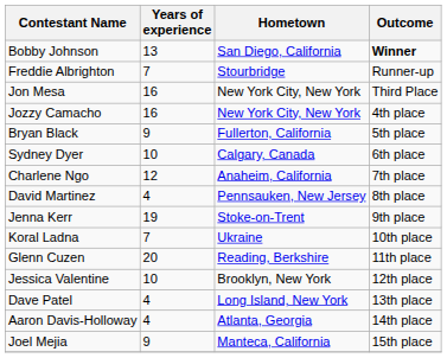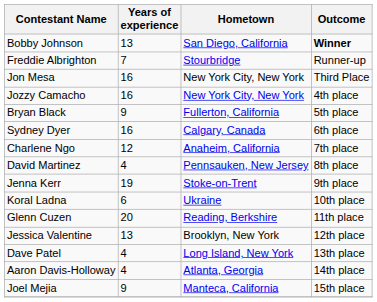 <table class="wikitable sortable">
 <tr>
 <th>Contestant Name</th>
 <th>Years of<br>experience</th>
 <th>Hometown</th>
 <th>Outcome</th>
 </tr>
 <tr>
 <td>Bobby Johnson</td>
 <td>13</td>
 <td><a href='#'>San Diego, California</a></td>
 <td><strong>Winner</strong></td>
 </tr>
 <tr>
 <td>Freddie Albrighton</td>
 <td>7</td>
 <td><a href='#'>Stourbridge</a></td>
 <td>Runner-up</td>
 </tr>
 <tr>
 <td>Jon Mesa</td>
 <td>16</td>
 <td>New York City, New York</td>
 <td>Third Place</td>
 </tr>
 <tr>
 <td>Jozzy Camacho</td>
 <td>16</td>
 <td><a href='#'>New York City, New York</a></td>
 <td>4th place</td>
 </tr>
 <tr>
 <td>Bryan Black</td>
 <td>9</td>
 <td><a href='#'>Fullerton, California</a></td>
 <td>5th place</td>
 </tr>
 <tr>
 <td>Sydney Dyer</td>
-<td>10</td>
+<td>16</td>
 <td><a href='#'>Calgary, Canada</a></td>
 <td>6th place</td>
 </tr>
 <tr>
 <td>Charlene Ngo</td>
 <td>12</td>
 <td><a href='#'>Anaheim, California</a></td>
 <td>7th place</td>
 </tr>
 <tr>
 <td>David Martinez</td>
 <td>4</td>
 <td><a href='#'>Pennsauken, New Jersey</a></td>
 <td>8th place</td>
 </tr>
 <tr>
 <td>Jenna Kerr</td>
 <td>19</td>
 <td><a href='#'>Stoke-on-Trent</a></td>
 <td>9th place</td>
 </tr>
 <tr>
 <td>Koral Ladna</td>
-<td>7</td>
+<td>6</td>
 <td><a href='#'>Ukraine</a></td>
 <td>10th place</td>
 </tr>
 <tr>
 <td>Glenn Cuzen</td>
 <td>20</td>
 <td><a href='#'>Reading, Berkshire</a></td>
 <td>11th place</td>
 </tr>
 <tr>
 <td>Jessica Valentine</td>
-<td>10</td>
+<td>13</td>
 <td>Brooklyn, New York</td>
 <td>12th place</td>
 </tr>
 <tr>
 <td>Dave Patel</td>
 <td>4</td>
 <td><a href='#'>Long Island, New York</a></td>
 <td>13th place</td>
 </tr>
 <tr>
 <td>Aaron Davis-Holloway</td>
 <td>4</td>
 <td><a href='#'>Atlanta, Georgia</a></td>
 <td>14th place</td>
 </tr>
 <tr>
 <td>Joel  Mejia</td>
 <td>9</td>
 <td><a href='#'>Manteca, California</a></td>
 <td>15th place</td>
 </tr>
 <tr>
 </tr>
 </table>
